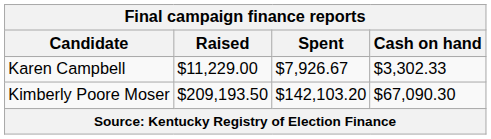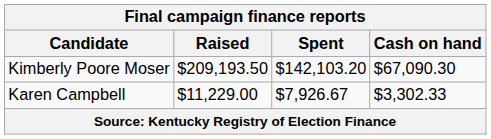 <table class="wikitable sortable">
 <tr>
 <th colspan=4>Final campaign finance reports</th>
 </tr>
 <tr style="text-align:center;">
 <th>Candidate</th>
 <th>Raised</th>
 <th>Spent</th>
 <th>Cash on hand</th>
 </tr>
 <tr>
+<td>Kimberly Poore Moser</td>
+<td>$209,193.50</td>
+<td>$142,103.20</td>
+<td>$67,090.30</td>
+</tr>
+<tr>
 <td>Karen Campbell</td>
 <td>$11,229.00</td>
 <td>$7,926.67</td>
 <td>$3,302.33</td>
 </tr>
 <tr>
-<td>Kimberly Poore Moser</td>
-<td>$209,193.50</td>
-<td>$142,103.20</td>
-<td>$67,090.30</td>
-</tr>
-<tr>
 <th colspan="4"><small>Source: Kentucky Registry of Election Finance</small></th>
 </tr>
 </table>
